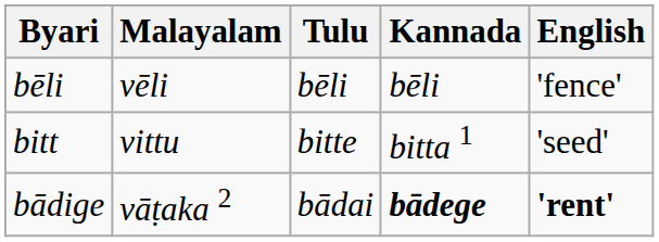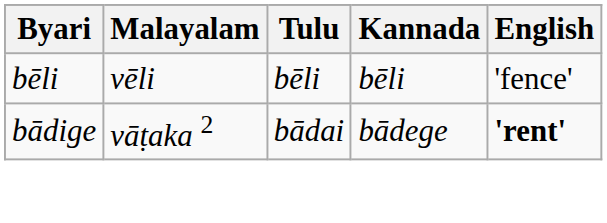 <table class=wikitable>
 <tr>
 <th><strong>Byari</strong></th>
 <th><strong>Malayalam</strong></th>
 <th><strong>Tulu</strong></th>
 <th><strong>Kannada</strong></th>
 <th><strong>English</strong></th>
 </tr>
 <tr>
 <td><em>bēli</em></td>
 <td><em>vēli</em></td>
 <td><em>bēli</em></td>
 <td><em>bēli</em></td>
 <td>'fence'</td>
 </tr>
 <tr>
-<td><em>bitt</em></td>
-<td><em>vittu</em></td>
-<td><em>bitte</em></td>
-<td><em>bitta</em> <sup>1</sup></td>
-<td>'seed'</td>
-</tr>
-<tr>
 <td><em>bādige</em></td>
 <td><em>vāṭaka</em> <sup>2</sup></td>
 <td><em>bādai</em></td>
-<td><strong><em>bādege</em></strong></td>
+<td><em>bādege</em></td>
 <td><strong>'rent'</strong></td>
 </tr>
 </table>
